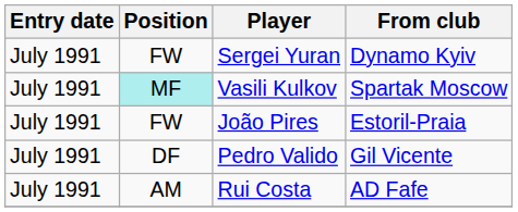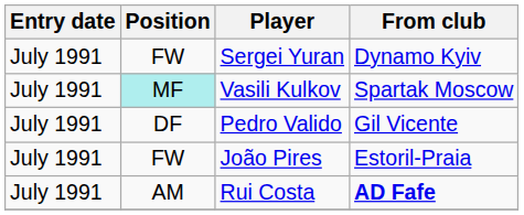 <table class="wikitable">
 <tr>
 <th>Entry date</th>
 <th>Position</th>
 <th>Player</th>
 <th>From club</th>
 </tr>
 <tr>
 <td>July 1991</td>
 <td style="text-align:center;">FW</td>
 <td style="text-align:left;"><a href='#'>Sergei Yuran</a></td>
 <td style="text-align:left;"><a href='#'>Dynamo Kyiv</a></td>
 </tr>
 <tr>
 <td>July 1991</td>
 <td style="background: paleturquoise; text-align:center;">MF</td>
 <td style="text-align:left;"><a href='#'>Vasili Kulkov</a></td>
 <td style="text-align:left;"><a href='#'>Spartak Moscow</a></td>
 </tr>
 <tr>
 <td>July 1991</td>
+<td style="text-align:center;">DF</td>
+<td style="text-align:left;"><a href='#'>Pedro Valido</a></td>
+<td style="text-align:left;"><a href='#'>Gil Vicente</a></td>
+</tr>
+<tr>
+<td>July 1991</td>
 <td style="text-align:center;">FW</td>
 <td style="text-align:left;"><a href='#'>João Pires</a></td>
 <td style="text-align:left;"><a href='#'>Estoril-Praia</a></td>
 </tr>
 <tr>
 <td>July 1991</td>
-<td style="text-align:center;">DF</td>
-<td style="text-align:left;"><a href='#'>Pedro Valido</a></td>
-<td style="text-align:left;"><a href='#'>Gil Vicente</a></td>
-</tr>
-<tr>
-<td>July 1991</td>
 <td style="text-align:center;">AM</td>
 <td style="text-align:left;"><a href='#'>Rui Costa</a></td>
-<td style="text-align:left;"><a href='#'>AD Fafe</a></td>
+<td style="text-align:left;"><strong><a href='#'>AD Fafe</a></strong></td>
 </tr>
 <tr>
 </tr>
 </table>
